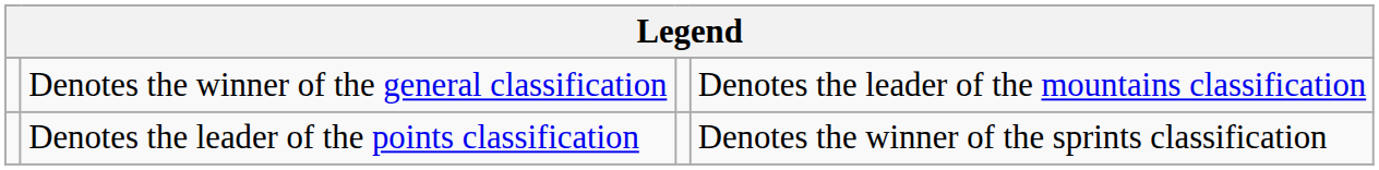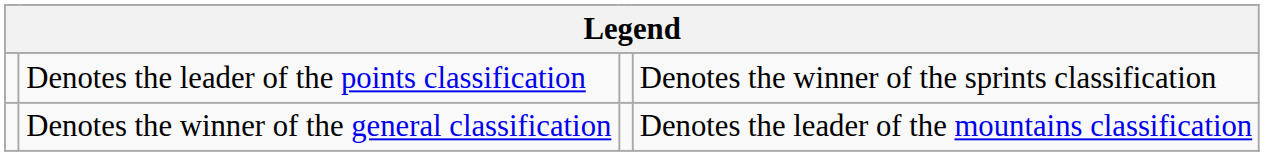 <table class="wikitable">
 <tr>
 <th colspan="4">Legend</th>
+</tr>
+<tr>
+<td></td>
+<td>Denotes the leader of the <a href='#'>points classification</a></td>
+<td></td>
+<td>Denotes the winner of the sprints classification</td>
 </tr>
 <tr>
 <td></td>
 <td>Denotes the winner of the <a href='#'>general classification</a></td>
 <td></td>
 <td>Denotes the leader of the <a href='#'>mountains classification</a></td>
 </tr>
-<tr>
-<td></td>
-<td>Denotes the leader of the <a href='#'>points classification</a></td>
-<td></td>
-<td>Denotes the winner of the sprints classification</td>
-</tr>
 </table>
